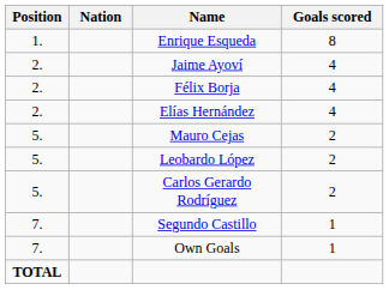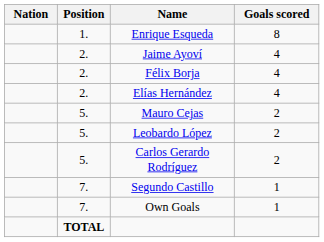 <table class="wikitable" style="font-size: 95%; text-align: center;">
 <tr>
+<th width=60>Nation</th>
 <th width=60>Position</th>
-<th width=60>Nation</th>
 <th width=150>Name</th>
 <th width=100>Goals scored</th>
 </tr>
 <tr>
+<td></td>
 <td>1.</td>
-<td></td>
 <td><a href='#'>Enrique Esqueda</a></td>
 <td>8</td>
 </tr>
 <tr>
+<td></td>
 <td>2.</td>
-<td></td>
 <td><a href='#'>Jaime Ayoví</a></td>
 <td>4</td>
 </tr>
 <tr>
+<td></td>
 <td>2.</td>
-<td></td>
 <td><a href='#'>Félix Borja</a></td>
 <td>4</td>
 </tr>
 <tr>
+<td></td>
 <td>2.</td>
-<td></td>
 <td><a href='#'>Elías Hernández</a></td>
 <td>4</td>
 </tr>
 <tr>
+<td></td>
 <td>5.</td>
-<td></td>
 <td><a href='#'>Mauro Cejas</a></td>
 <td>2</td>
 </tr>
 <tr>
+<td></td>
 <td>5.</td>
-<td></td>
 <td><a href='#'>Leobardo López</a></td>
 <td>2</td>
 </tr>
 <tr>
+<td></td>
 <td>5.</td>
-<td></td>
 <td><a href='#'>Carlos Gerardo Rodríguez</a></td>
 <td>2</td>
 </tr>
 <tr>
+<td></td>
 <td>7.</td>
-<td></td>
 <td><a href='#'>Segundo Castillo</a></td>
 <td>1</td>
 </tr>
 <tr>
+<td></td>
 <td>7.</td>
-<td></td>
 <td>Own Goals</td>
 <td>1</td>
 </tr>
 <tr>
+<td></td>
 <td><strong>TOTAL</strong></td>
-<td></td>
 <td></td>
 <td></td>
 </tr>
 </table>
